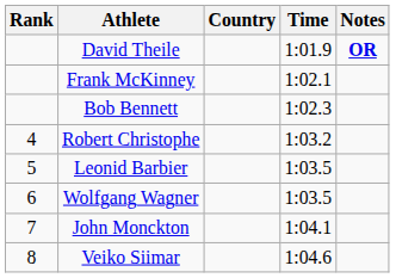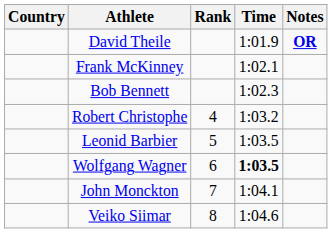 <table class="wikitable sortable" style="text-align:center">
 <tr>
+<th>Country</th>
+<th>Athlete</th>
 <th>Rank</th>
-<th>Athlete</th>
-<th>Country</th>
 <th>Time</th>
 <th>Notes</th>
 </tr>
 <tr>
+<td align=left></td>
+<td><a href='#'>David Theile</a></td>
 <td></td>
-<td><a href='#'>David Theile</a></td>
-<td align=left></td>
 <td>1:01.9</td>
 <td><strong><a href='#'>OR</a></strong></td>
 </tr>
 <tr>
+<td align=left></td>
+<td><a href='#'>Frank McKinney</a></td>
 <td></td>
-<td><a href='#'>Frank McKinney</a></td>
-<td align=left></td>
 <td>1:02.1</td>
 <td><strong> </strong></td>
 </tr>
 <tr>
+<td align=left></td>
+<td><a href='#'>Bob Bennett</a></td>
 <td></td>
-<td><a href='#'>Bob Bennett</a></td>
-<td align=left></td>
 <td>1:02.3</td>
 <td><strong> </strong></td>
 </tr>
 <tr>
+<td align=left></td>
+<td><a href='#'>Robert Christophe</a></td>
 <td>4</td>
-<td><a href='#'>Robert Christophe</a></td>
-<td align=left></td>
 <td>1:03.2</td>
 <td><strong> </strong></td>
 </tr>
 <tr>
+<td align=left></td>
+<td><a href='#'>Leonid Barbier</a></td>
 <td>5</td>
-<td><a href='#'>Leonid Barbier</a></td>
-<td align=left></td>
 <td>1:03.5</td>
 <td><strong> </strong></td>
 </tr>
 <tr>
+<td align=left></td>
+<td><a href='#'>Wolfgang Wagner</a></td>
 <td>6</td>
-<td><a href='#'>Wolfgang Wagner</a></td>
-<td align=left></td>
-<td>1:03.5</td>
+<td><strong>1:03.5</strong></td>
 <td><strong> </strong></td>
 </tr>
 <tr>
+<td align=left></td>
+<td><a href='#'>John Monckton</a></td>
 <td>7</td>
-<td><a href='#'>John Monckton</a></td>
-<td align=left></td>
 <td>1:04.1</td>
 <td><strong> </strong></td>
 </tr>
 <tr>
+<td align=left></td>
+<td><a href='#'>Veiko Siimar</a></td>
 <td>8</td>
-<td><a href='#'>Veiko Siimar</a></td>
-<td align=left></td>
 <td>1:04.6</td>
 <td><strong> </strong></td>
 </tr>
 </table>
